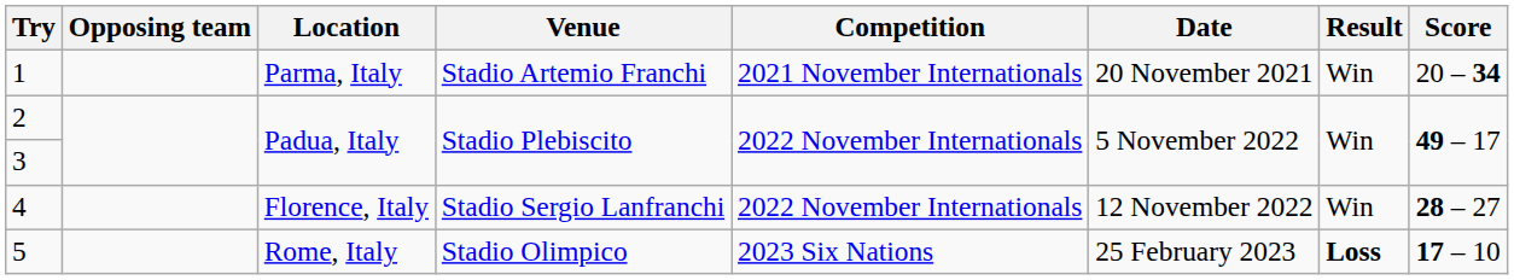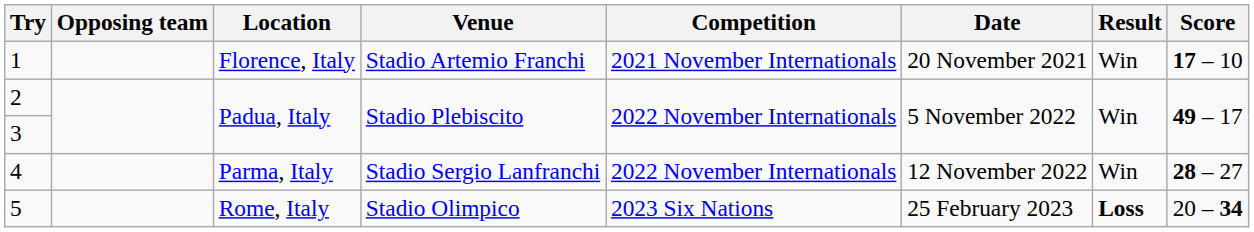 <table class="wikitable">
 <tr>
 <th>Try</th>
 <th>Opposing team</th>
 <th>Location</th>
 <th>Venue</th>
 <th>Competition</th>
 <th>Date</th>
 <th>Result</th>
 <th>Score</th>
 </tr>
 <tr>
 <td>1</td>
 <td></td>
-<td><a href='#'>Parma</a>, <a href='#'>Italy</a></td>
+<td><a href='#'>Florence</a>, <a href='#'>Italy</a></td>
 <td><a href='#'>Stadio Artemio Franchi</a></td>
 <td><a href='#'>2021 November Internationals</a></td>
 <td>20 November 2021</td>
 <td>Win</td>
-<td>20 – <strong>34</strong></td>
+<td><strong>17</strong> – 10</td>
 </tr>
 <tr>
 <td>2</td>
 <td rowspan=2></td>
 <td rowspan=2><a href='#'>Padua</a>, <a href='#'>Italy</a></td>
 <td rowspan=2><a href='#'>Stadio Plebiscito</a></td>
 <td rowspan=2><a href='#'>2022 November Internationals</a></td>
 <td rowspan=2>5 November 2022</td>
 <td rowspan=2>Win</td>
 <td rowspan=2><strong>49</strong> – 17</td>
 </tr>
 <tr>
 <td>3</td>
 </tr>
 <tr>
 <td>4</td>
 <td></td>
-<td><a href='#'>Florence</a>, <a href='#'>Italy</a></td>
+<td><a href='#'>Parma</a>, <a href='#'>Italy</a></td>
 <td><a href='#'>Stadio Sergio Lanfranchi</a></td>
 <td><a href='#'>2022 November Internationals</a></td>
 <td>12 November 2022</td>
 <td>Win</td>
 <td><strong>28</strong> – 27</td>
 </tr>
 <tr>
 <td>5</td>
 <td></td>
 <td><a href='#'>Rome</a>, <a href='#'>Italy</a></td>
 <td><a href='#'>Stadio Olimpico</a></td>
 <td><a href='#'>2023 Six Nations</a></td>
 <td>25 February 2023</td>
 <td><strong>Loss</strong></td>
-<td><strong>17</strong> – 10</td>
+<td>20 – <strong>34</strong></td>
 </tr>
 </table>
